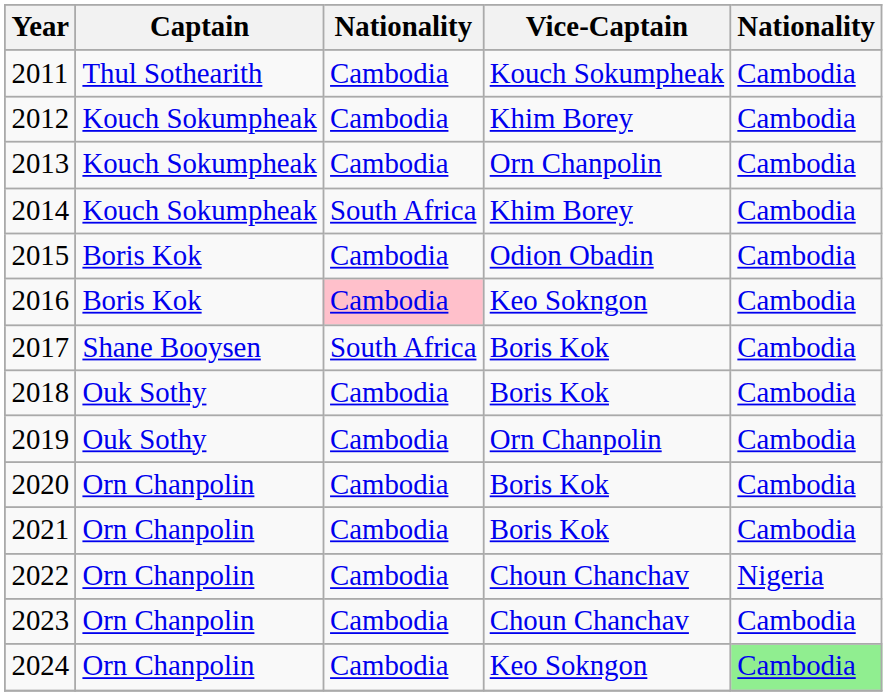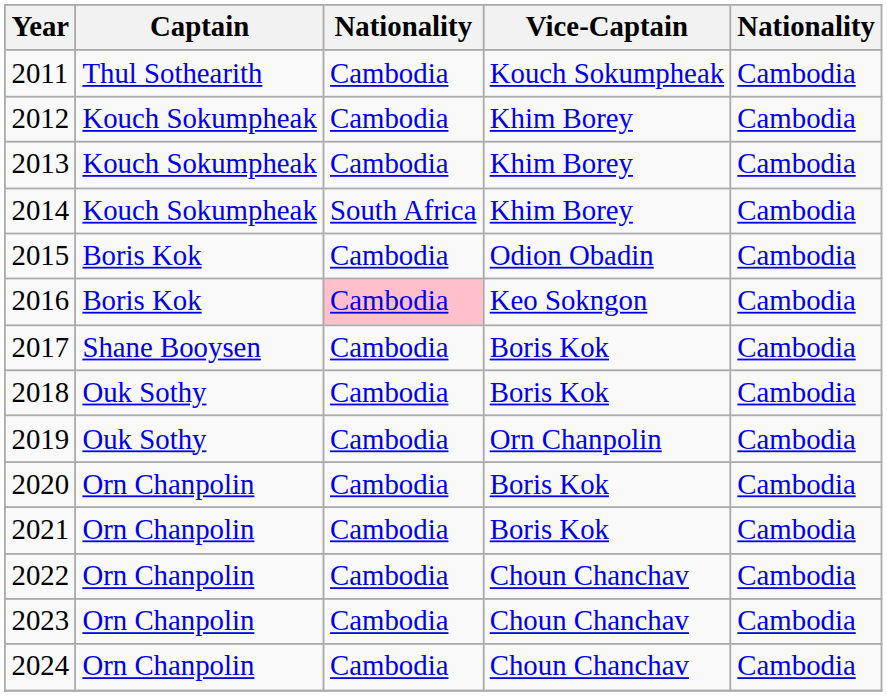 <table class="wikitable" border="5">
 <tr>
 <th>Year</th>
 <th>Captain</th>
 <th>Nationality</th>
 <th>Vice-Captain</th>
 <th>Nationality</th>
 </tr>
 <tr>
 <td>2011</td>
 <td><a href='#'>Thul Sothearith</a></td>
 <td> <a href='#'>Cambodia</a></td>
 <td><a href='#'>Kouch Sokumpheak</a></td>
 <td> <a href='#'>Cambodia</a></td>
 </tr>
 <tr>
 <td>2012</td>
 <td><a href='#'>Kouch Sokumpheak</a></td>
 <td> <a href='#'>Cambodia</a></td>
 <td><a href='#'>Khim Borey</a></td>
 <td> <a href='#'>Cambodia</a></td>
 </tr>
 <tr>
 <td>2013</td>
 <td><a href='#'>Kouch Sokumpheak</a></td>
 <td> <a href='#'>Cambodia</a></td>
-<td><a href='#'>Orn Chanpolin</a></td>
+<td><a href='#'>Khim Borey</a></td>
 <td> <a href='#'>Cambodia</a></td>
 </tr>
 <tr>
 <td>2014</td>
 <td><a href='#'>Kouch Sokumpheak</a></td>
 <td> <a href='#'>South Africa</a></td>
 <td><a href='#'>Khim Borey</a></td>
 <td> <a href='#'>Cambodia</a></td>
 </tr>
 <tr>
 <td>2015</td>
 <td><a href='#'>Boris Kok</a></td>
 <td> <a href='#'>Cambodia</a></td>
 <td><a href='#'>Odion Obadin</a></td>
 <td> <a href='#'>Cambodia</a></td>
 </tr>
 <tr>
 <td>2016</td>
 <td><a href='#'>Boris Kok</a></td>
 <td style="background: pink;"> <a href='#'>Cambodia</a></td>
 <td><a href='#'>Keo Sokngon</a></td>
 <td> <a href='#'>Cambodia</a></td>
 </tr>
 <tr>
 <td>2017</td>
 <td><a href='#'>Shane Booysen</a></td>
-<td> <a href='#'>South Africa</a></td>
+<td> <a href='#'>Cambodia</a></td>
 <td><a href='#'>Boris Kok</a></td>
 <td> <a href='#'>Cambodia</a></td>
 </tr>
 <tr>
 <td>2018</td>
 <td><a href='#'>Ouk Sothy</a></td>
 <td> <a href='#'>Cambodia</a></td>
 <td><a href='#'>Boris Kok</a></td>
 <td> <a href='#'>Cambodia</a></td>
 </tr>
 <tr>
 <td>2019</td>
 <td><a href='#'>Ouk Sothy</a></td>
 <td> <a href='#'>Cambodia</a></td>
 <td><a href='#'>Orn Chanpolin</a></td>
 <td> <a href='#'>Cambodia</a></td>
 </tr>
 <tr>
 <td>2020</td>
 <td><a href='#'>Orn Chanpolin</a></td>
 <td> <a href='#'>Cambodia</a></td>
 <td><a href='#'>Boris Kok</a></td>
 <td> <a href='#'>Cambodia</a></td>
 </tr>
 <tr>
 <td>2021</td>
 <td><a href='#'>Orn Chanpolin</a></td>
 <td> <a href='#'>Cambodia</a></td>
 <td><a href='#'>Boris Kok</a></td>
 <td> <a href='#'>Cambodia</a></td>
 </tr>
 <tr>
 <td>2022</td>
 <td><a href='#'>Orn Chanpolin</a></td>
 <td> <a href='#'>Cambodia</a></td>
 <td><a href='#'>Choun Chanchav</a></td>
-<td> <a href='#'>Nigeria</a></td>
+<td> <a href='#'>Cambodia</a></td>
 </tr>
 <tr>
 <td>2023</td>
 <td><a href='#'>Orn Chanpolin</a></td>
 <td> <a href='#'>Cambodia</a></td>
 <td><a href='#'>Choun Chanchav</a></td>
 <td> <a href='#'>Cambodia</a></td>
 </tr>
 <tr>
 <td>2024</td>
 <td><a href='#'>Orn Chanpolin</a></td>
 <td> <a href='#'>Cambodia</a></td>
-<td><a href='#'>Keo Sokngon</a></td>
-<td style="background: lightgreen;"> <a href='#'>Cambodia</a></td>
+<td><a href='#'>Choun Chanchav</a></td>
+<td> <a href='#'>Cambodia</a></td>
 </tr>
 <tr>
 </tr>
 </table>
